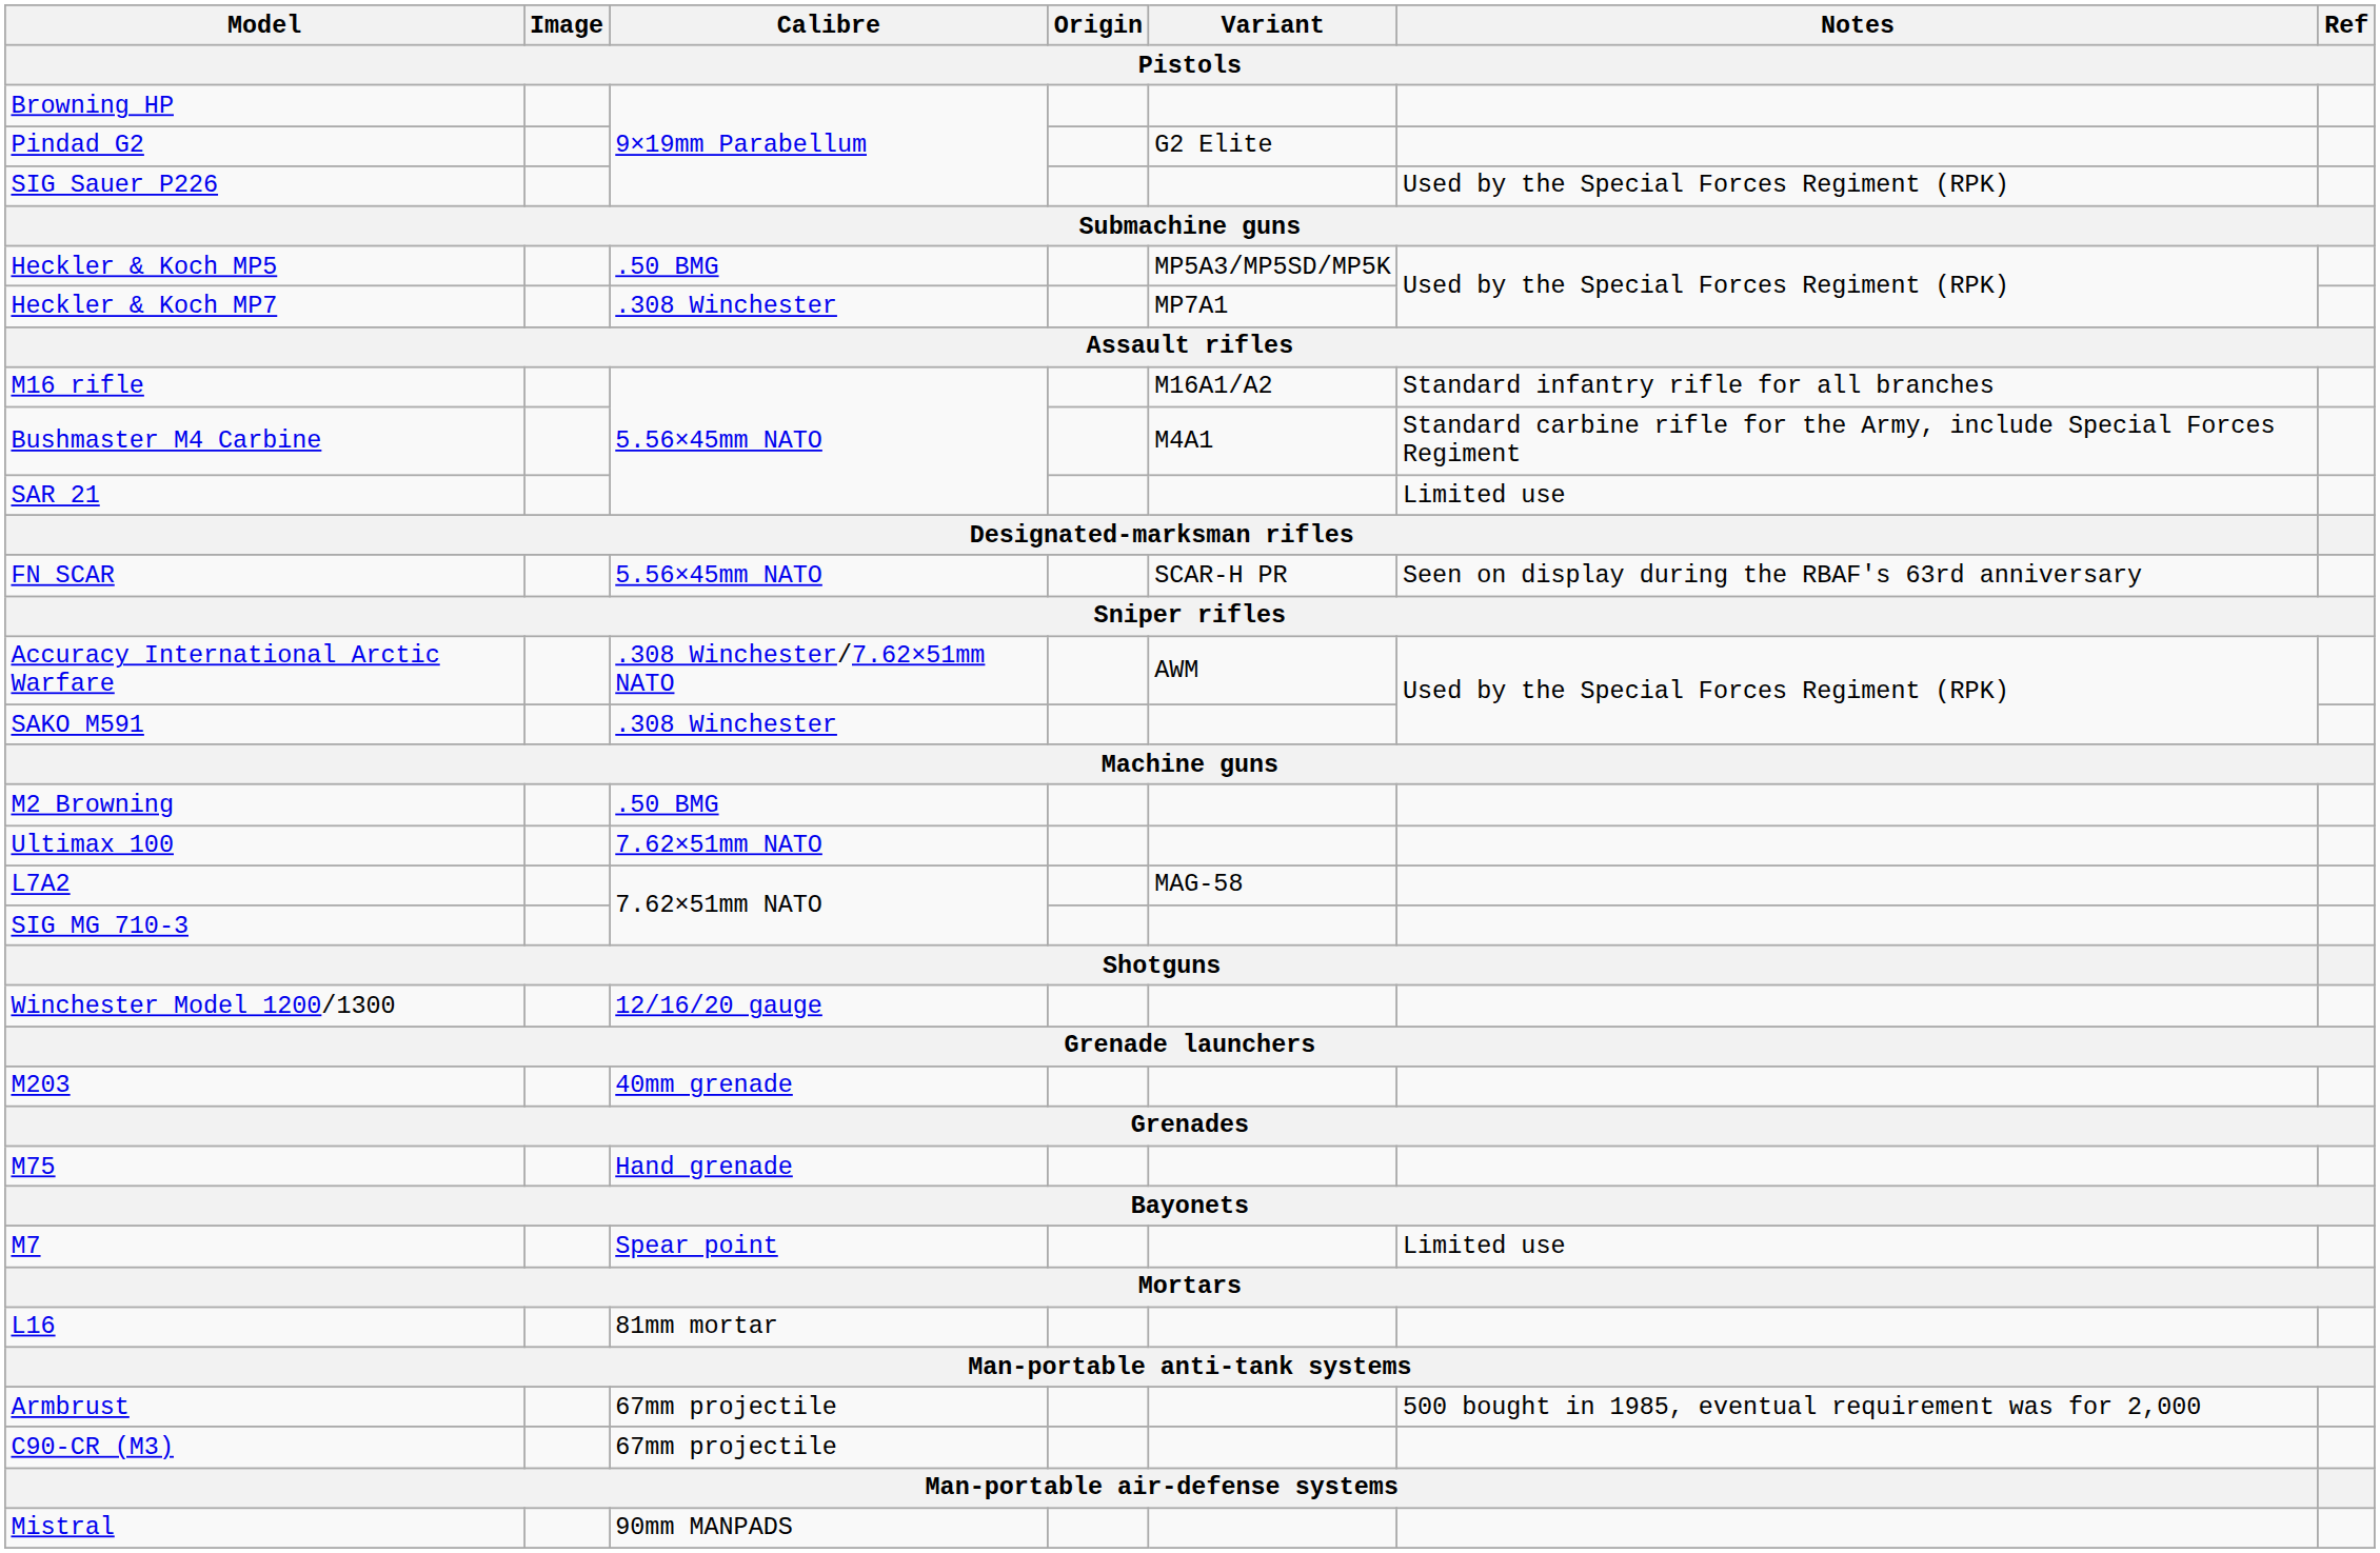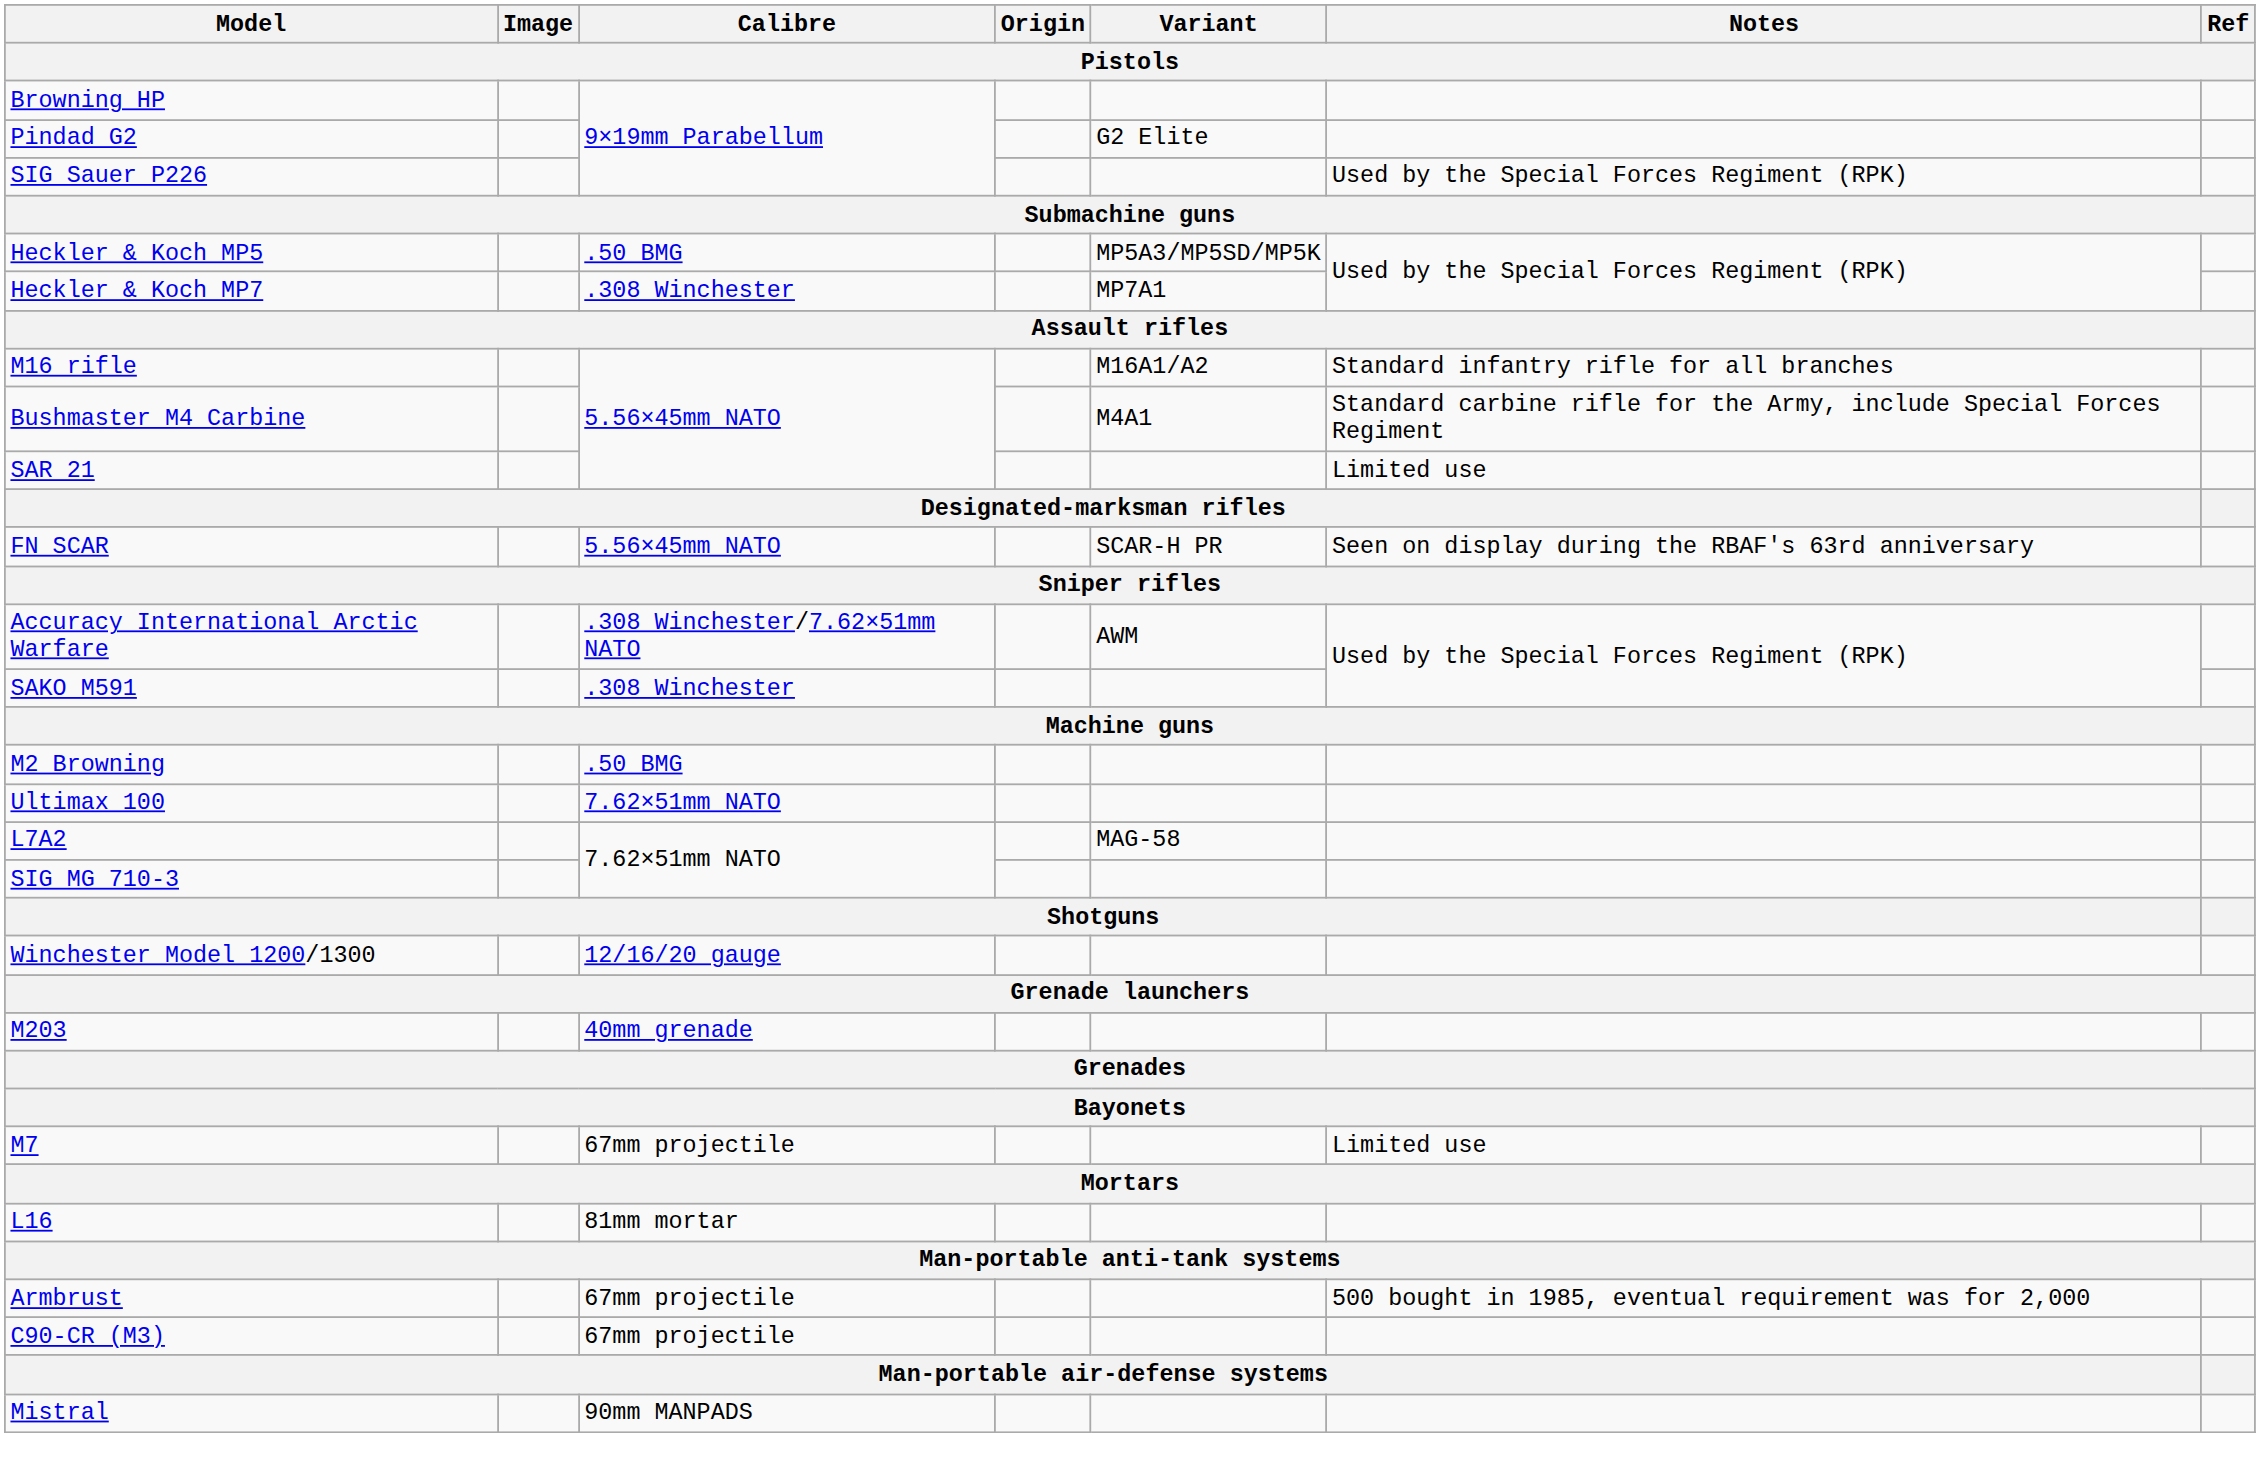 <table class="wikitable sortable">
 <tr>
 <th>Model</th>
 <th>Image</th>
 <th>Calibre</th>
 <th>Origin</th>
 <th>Variant</th>
 <th>Notes</th>
 <th>Ref</th>
 </tr>
 <tr>
 <th colspan="7">Pistols</th>
 </tr>
 <tr>
 <td><a href='#'>Browning HP</a></td>
 <td></td>
 <td rowspan="3"><a href='#'>9×19mm Parabellum</a></td>
 <td><br></td>
 <td></td>
 <td></td>
 <td></td>
 </tr>
 <tr>
 <td><a href='#'>Pindad G2</a></td>
 <td></td>
 <td></td>
 <td>G2 Elite</td>
 <td></td>
 <td></td>
 </tr>
 <tr>
 <td><a href='#'>SIG Sauer P226</a></td>
 <td></td>
 <td><br></td>
 <td></td>
 <td>Used by the Special Forces Regiment (RPK)</td>
 <td></td>
 </tr>
 <tr>
 <th colspan="7">Submachine guns</th>
 </tr>
 <tr>
 <td><a href='#'>Heckler & Koch MP5</a></td>
 <td></td>
 <td><a href='#'>.50 BMG</a></td>
 <td></td>
 <td>MP5A3/MP5SD/MP5K</td>
 <td rowspan="2">Used by the Special Forces Regiment (RPK)</td>
 <td></td>
 </tr>
 <tr>
 <td><a href='#'>Heckler & Koch MP7</a></td>
 <td></td>
 <td><a href='#'>.308 Winchester</a></td>
 <td></td>
 <td>MP7A1</td>
 <td></td>
 </tr>
 <tr>
 <th colspan="7">Assault rifles</th>
 </tr>
 <tr>
 <td><a href='#'>M16 rifle</a></td>
 <td><br></td>
 <td rowspan="3"><a href='#'>5.56×45mm NATO</a></td>
 <td></td>
 <td>M16A1/A2</td>
 <td>Standard infantry rifle for all branches</td>
 <td></td>
 </tr>
 <tr>
 <td><a href='#'>Bushmaster M4 Carbine</a></td>
 <td><br></td>
 <td></td>
 <td>M4A1</td>
 <td>Standard carbine rifle for the Army, include Special Forces Regiment</td>
 <td></td>
 </tr>
 <tr>
 <td><a href='#'>SAR 21</a></td>
 <td></td>
 <td></td>
 <td></td>
 <td>Limited use</td>
 <td></td>
 </tr>
 <tr>
 <th colspan="6">Designated-marksman rifles</th>
 <th></th>
 </tr>
 <tr>
 <td><a href='#'>FN SCAR</a></td>
 <td></td>
 <td><a href='#'>5.56×45mm NATO</a></td>
 <td></td>
 <td>SCAR-H PR</td>
 <td>Seen on display during the RBAF's 63rd anniversary</td>
 <td></td>
 </tr>
 <tr>
 <th colspan="7">Sniper rifles</th>
 </tr>
 <tr>
 <td><a href='#'>Accuracy International Arctic Warfare</a></td>
 <td></td>
 <td><a href='#'>.308 Winchester</a>/<a href='#'>7.62×51mm NATO</a></td>
 <td></td>
 <td>AWM</td>
 <td rowspan="2">Used by the Special Forces Regiment (RPK)</td>
 <td></td>
 </tr>
 <tr>
 <td><a href='#'>SAKO M591</a></td>
 <td></td>
 <td><a href='#'>.308 Winchester</a></td>
 <td></td>
 <td></td>
 <td></td>
 </tr>
 <tr>
 <th colspan="7">Machine guns</th>
 </tr>
 <tr>
 <td><a href='#'>M2 Browning</a></td>
 <td></td>
 <td><a href='#'>.50 BMG</a></td>
 <td></td>
 <td></td>
 <td></td>
 <td></td>
 </tr>
 <tr>
 <td><a href='#'>Ultimax 100</a></td>
 <td></td>
 <td><a href='#'>7.62×51mm NATO</a></td>
 <td></td>
 <td></td>
 <td></td>
 <td></td>
 </tr>
 <tr>
 <td><a href='#'>L7A2</a></td>
 <td></td>
 <td rowspan="2">7.62×51mm NATO</td>
 <td></td>
 <td>MAG-58</td>
 <td></td>
 <td></td>
 </tr>
 <tr>
 <td><a href='#'>SIG MG 710-3</a></td>
 <td></td>
 <td></td>
 <td></td>
 <td></td>
 <td></td>
 </tr>
 <tr>
 <th colspan="6">Shotguns</th>
 <th></th>
 </tr>
 <tr>
 <td><a href='#'>Winchester Model 1200</a>/1300</td>
 <td></td>
 <td><a href='#'>12/16/20 gauge</a></td>
 <td></td>
 <td></td>
 <td></td>
 <td></td>
 </tr>
 <tr>
 <th colspan="7">Grenade launchers</th>
 </tr>
 <tr>
 <td><a href='#'>M203</a></td>
 <td></td>
 <td><a href='#'>40mm grenade</a></td>
 <td></td>
 <td></td>
 <td></td>
 <td></td>
 </tr>
 <tr>
 <th colspan="7">Grenades</th>
 </tr>
 <tr>
-<td><a href='#'>M75</a></td>
-<td></td>
-<td><a href='#'>Hand grenade</a></td>
-<td></td>
-<td></td>
-<td></td>
-<td></td>
-</tr>
-<tr>
 <th colspan="7">Bayonets</th>
 </tr>
 <tr>
 <td><a href='#'>M7</a></td>
 <td></td>
-<td><a href='#'>Spear point</a></td>
+<td>67mm projectile</td>
 <td></td>
 <td></td>
 <td>Limited use</td>
 <td></td>
 </tr>
 <tr>
 <th colspan="7">Mortars</th>
 </tr>
 <tr>
 <td><a href='#'>L16</a></td>
 <td></td>
 <td>81mm mortar</td>
 <td><br></td>
 <td></td>
 <td></td>
 <td></td>
 </tr>
 <tr>
 <th colspan="7">Man-portable anti-tank systems</th>
 </tr>
 <tr>
 <td><a href='#'>Armbrust</a></td>
 <td></td>
 <td>67mm projectile</td>
 <td></td>
 <td></td>
 <td>500 bought in 1985, eventual requirement was for 2,000</td>
 <td></td>
 </tr>
 <tr>
 <td><a href='#'>C90-CR (M3)</a></td>
 <td></td>
 <td>67mm projectile</td>
 <td></td>
 <td></td>
 <td></td>
 <td></td>
 </tr>
 <tr>
 <th colspan="6">Man-portable air-defense systems</th>
 <th></th>
 </tr>
 <tr>
 <td><a href='#'>Mistral</a></td>
 <td></td>
 <td>90mm MANPADS</td>
 <td></td>
 <td></td>
 <td></td>
 <td></td>
 </tr>
 </table>
